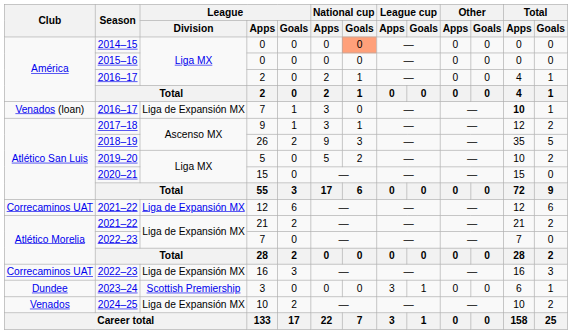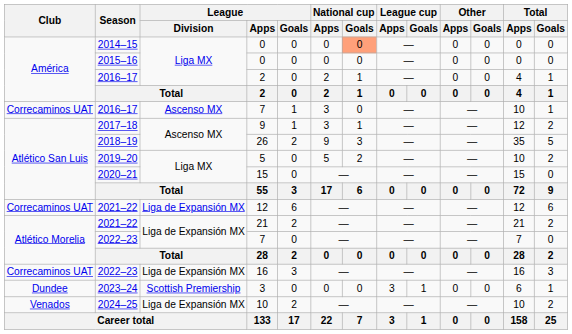 <table class="wikitable" style="text-align: center">
 <tr>
 <th rowspan="2">Club</th>
 <th rowspan="2">Season</th>
 <th colspan="3">League</th>
 <th colspan="2">National cup</th>
 <th colspan="2">League cup</th>
 <th colspan="2">Other</th>
 <th colspan="2">Total</th>
 </tr>
 <tr>
 <th>Division</th>
 <th>Apps</th>
 <th>Goals</th>
 <th>Apps</th>
 <th>Goals</th>
 <th>Apps</th>
 <th>Goals</th>
 <th>Apps</th>
 <th>Goals</th>
 <th>Apps</th>
 <th>Goals</th>
 </tr>
 <tr>
 <td rowspan="4"><a href='#'>América</a></td>
 <td><a href='#'>2014–15</a></td>
 <td rowspan="3"><a href='#'>Liga MX</a></td>
 <td>0</td>
 <td>0</td>
 <td>0</td>
 <td style="background: lightsalmon;">0</td>
 <td colspan="2">—</td>
 <td>0</td>
 <td>0</td>
 <td>0</td>
 <td>0</td>
 </tr>
 <tr>
 <td><a href='#'>2015–16</a></td>
 <td>0</td>
 <td>0</td>
 <td>0</td>
 <td>0</td>
 <td colspan="2">—</td>
 <td>0</td>
 <td>0</td>
 <td>0</td>
 <td>0</td>
 </tr>
 <tr>
 <td><a href='#'>2016–17</a></td>
 <td>2</td>
 <td>0</td>
 <td>2</td>
 <td>1</td>
 <td colspan="2">—</td>
 <td>0</td>
 <td>0</td>
 <td>4</td>
 <td>1</td>
 </tr>
 <tr>
 <th colspan="2">Total</th>
 <th>2</th>
 <th>0</th>
 <th>2</th>
 <th>1</th>
 <th>0</th>
 <th>0</th>
 <th>0</th>
 <th>0</th>
 <th>4</th>
 <th>1</th>
 </tr>
 <tr>
-<td><a href='#'>Venados</a> (loan)</td>
+<td><a href='#'>Correcaminos UAT</a></td>
 <td><a href='#'>2016–17</a></td>
-<td>Liga de Expansión MX</td>
+<td><a href='#'>Ascenso MX</a></td>
 <td>7</td>
 <td>1</td>
 <td>3</td>
 <td>0</td>
 <td colspan="2">—</td>
 <td colspan="2">—</td>
-<td><strong>10</strong></td>
+<td>10</td>
 <td>1</td>
 </tr>
 <tr>
 <td rowspan="5"><a href='#'>Atlético San Luis</a></td>
 <td><a href='#'>2017–18</a></td>
 <td rowspan="2">Ascenso MX</td>
 <td>9</td>
 <td>1</td>
 <td>3</td>
 <td>1</td>
 <td colspan="2">—</td>
 <td colspan="2">—</td>
 <td>12</td>
 <td>2</td>
 </tr>
 <tr>
 <td><a href='#'>2018–19</a></td>
 <td>26</td>
 <td>2</td>
 <td>9</td>
 <td>3</td>
 <td colspan="2">—</td>
 <td colspan="2">—</td>
 <td>35</td>
 <td>5</td>
 </tr>
 <tr>
 <td><a href='#'>2019–20</a></td>
 <td rowspan="2">Liga MX</td>
 <td>5</td>
 <td>0</td>
 <td>5</td>
 <td>2</td>
 <td colspan="2">—</td>
 <td colspan="2">—</td>
 <td>10</td>
 <td>2</td>
 </tr>
 <tr>
 <td><a href='#'>2020–21</a></td>
 <td>15</td>
 <td>0</td>
 <td colspan="2">—</td>
 <td colspan="2">—</td>
 <td colspan="2">—</td>
 <td>15</td>
 <td>0</td>
 </tr>
 <tr>
 <th colspan="2">Total</th>
 <th>55</th>
 <th>3</th>
 <th>17</th>
 <th>6</th>
 <th>0</th>
 <th>0</th>
 <th>0</th>
 <th>0</th>
 <th>72</th>
 <th>9</th>
 </tr>
 <tr>
 <td><a href='#'>Correcaminos UAT</a></td>
 <td><a href='#'>2021–22</a></td>
 <td><a href='#'>Liga de Expansión MX</a></td>
 <td>12</td>
 <td>6</td>
 <td colspan="2">—</td>
 <td colspan="2">—</td>
 <td colspan="2">—</td>
 <td>12</td>
 <td>6</td>
 </tr>
 <tr>
 <td rowspan="3"><a href='#'>Atlético Morelia</a></td>
 <td><a href='#'>2021–22</a></td>
 <td rowspan="2">Liga de Expansión MX</td>
 <td>21</td>
 <td>2</td>
 <td colspan="2">—</td>
 <td colspan="2">—</td>
 <td colspan="2">—</td>
 <td>21</td>
 <td>2</td>
 </tr>
 <tr>
 <td><a href='#'>2022–23</a></td>
 <td>7</td>
 <td>0</td>
 <td colspan="2">—</td>
 <td colspan="2">—</td>
 <td colspan="2">—</td>
 <td>7</td>
 <td>0</td>
 </tr>
 <tr>
 <th colspan="2">Total</th>
 <th>28</th>
 <th>2</th>
 <th>0</th>
 <th>0</th>
 <th>0</th>
 <th>0</th>
 <th>0</th>
 <th>0</th>
 <th>28</th>
 <th>2</th>
 </tr>
 <tr>
 <td><a href='#'>Correcaminos UAT</a></td>
 <td><a href='#'>2022–23</a></td>
 <td>Liga de Expansión MX</td>
 <td>16</td>
 <td>3</td>
 <td colspan="2">—</td>
 <td colspan="2">—</td>
 <td colspan="2">—</td>
 <td>16</td>
 <td>3</td>
 </tr>
 <tr>
 <td><a href='#'>Dundee</a></td>
 <td><a href='#'>2023–24</a></td>
 <td><a href='#'>Scottish Premiership</a></td>
 <td>3</td>
 <td>0</td>
 <td>0</td>
 <td>0</td>
 <td>3</td>
 <td>1</td>
 <td>0</td>
 <td>0</td>
 <td>6</td>
 <td>1</td>
 </tr>
 <tr>
 <td><a href='#'>Venados</a></td>
 <td><a href='#'>2024–25</a></td>
 <td>Liga de Expansión MX</td>
 <td>10</td>
 <td>2</td>
 <td colspan="2">—</td>
 <td colspan="2">—</td>
 <td colspan="2">—</td>
 <td>10</td>
 <td>2</td>
 </tr>
 <tr>
 <th colspan="3">Career total</th>
 <th>133</th>
 <th>17</th>
 <th>22</th>
 <th>7</th>
 <th>3</th>
 <th>1</th>
 <th>0</th>
 <th>0</th>
 <th>158</th>
 <th>25</th>
 </tr>
 </table>
